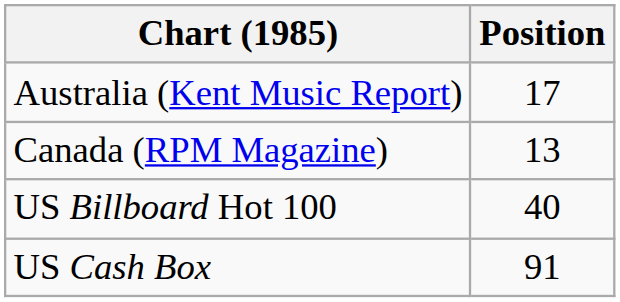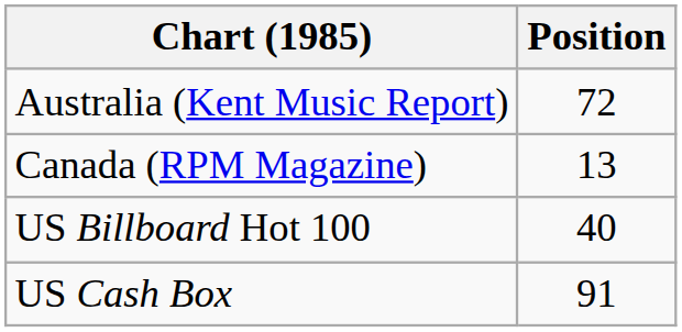 <table class="wikitable sortable">
 <tr>
 <th scope="col">Chart (1985)</th>
 <th scope="col">Position</th>
 </tr>
 <tr>
 <td align="left">Australia (<a href='#'>Kent Music Report</a>)</td>
-<td style="text-align:center;">17</td>
+<td style="text-align:center;">72</td>
 </tr>
 <tr>
 <td align="left">Canada (<a href='#'>RPM Magazine</a>)</td>
 <td style="text-align:center;">13</td>
 </tr>
 <tr>
 <td>US <em>Billboard</em> Hot 100</td>
 <td style="text-align:center;">40</td>
 </tr>
 <tr>
 <td>US <em>Cash Box</em> </td>
 <td style="text-align:center;">91</td>
 </tr>
 </table>
